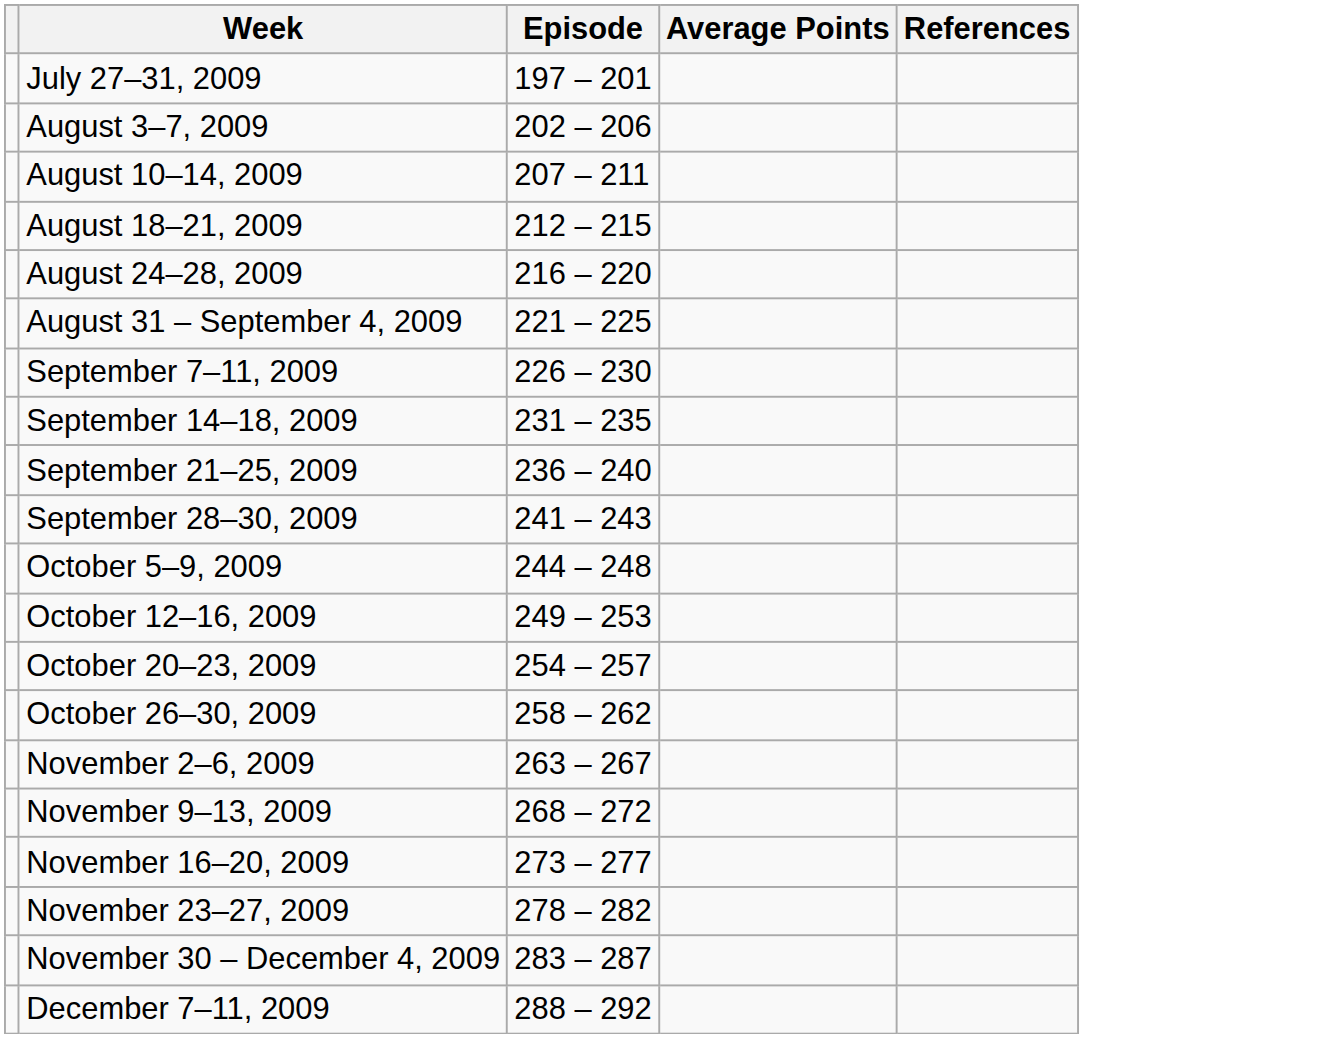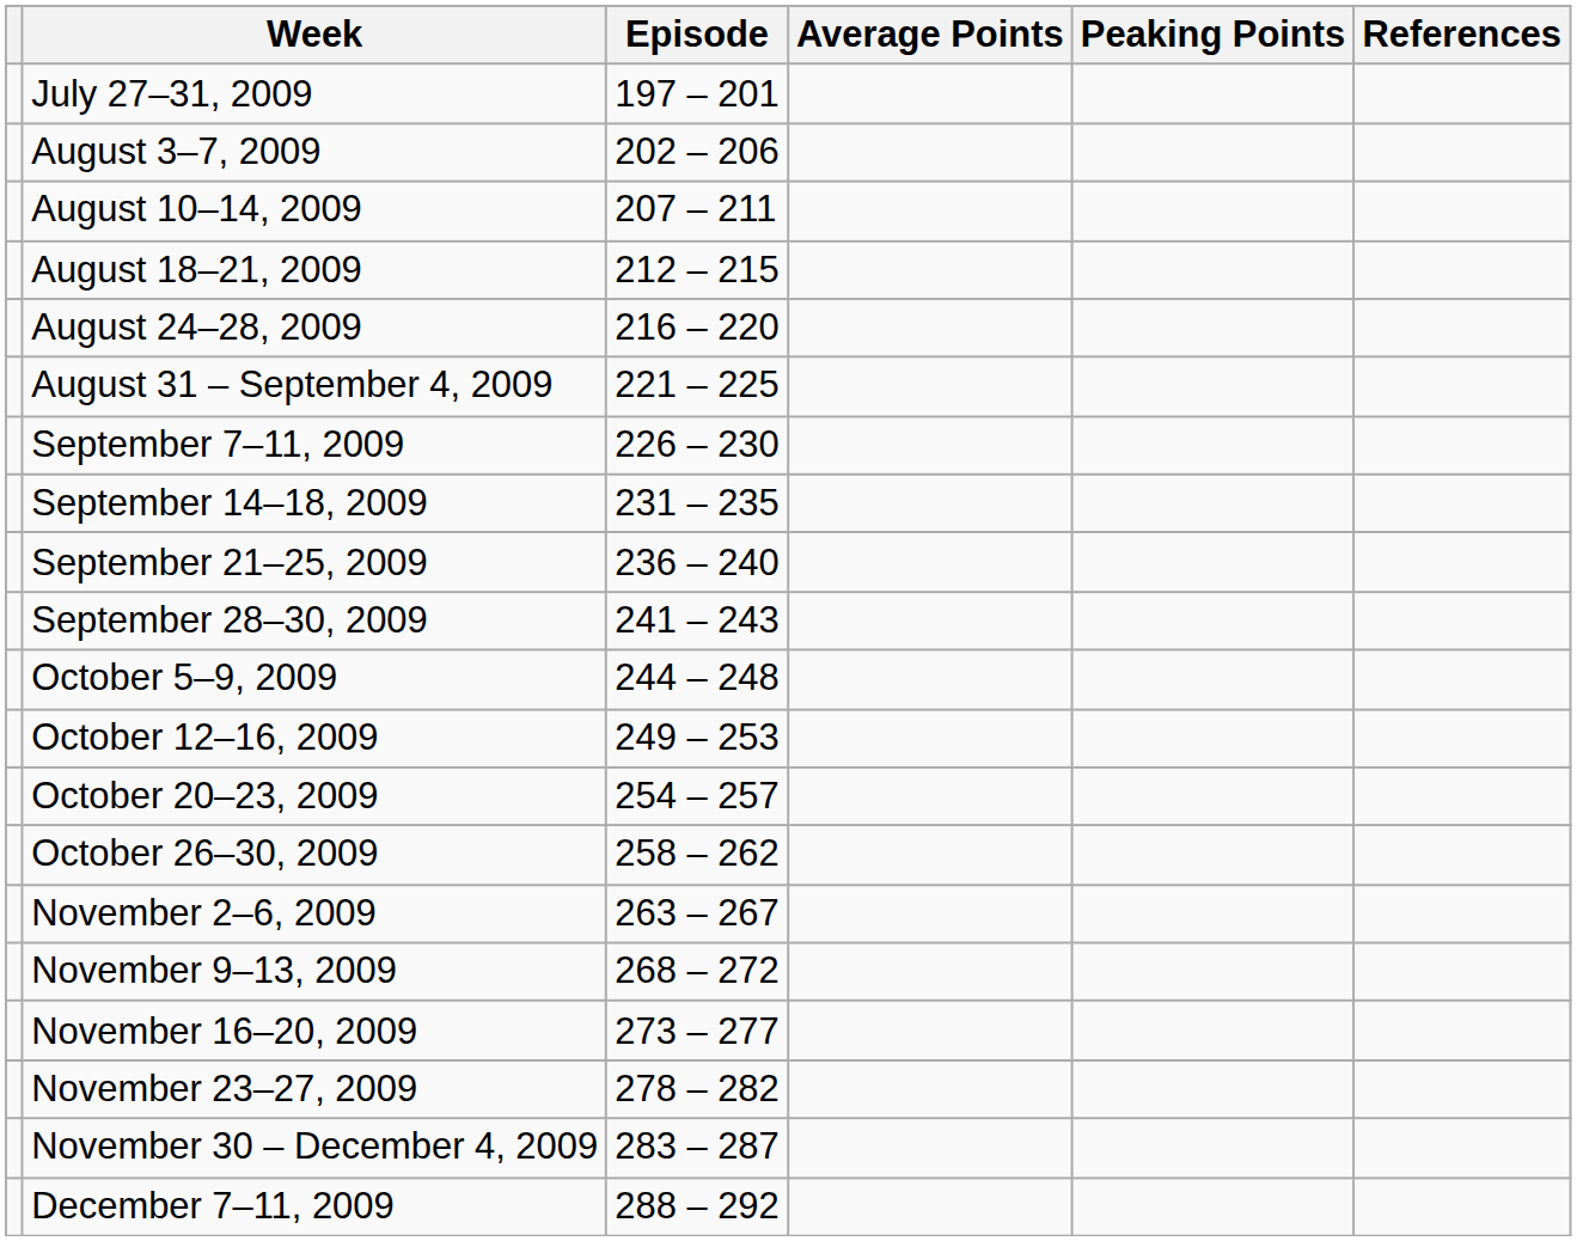 <table class="wikitable">
 <tr>
 <th></th>
 <th>Week</th>
 <th>Episode</th>
 <th>Average Points</th>
+<th>Peaking Points</th>
 <th>References</th>
 </tr>
 <tr>
 <td></td>
 <td>July 27–31, 2009</td>
 <td>197 – 201</td>
+<td></td>
 <td></td>
 <td></td>
 </tr>
 <tr>
 <td></td>
 <td>August 3–7, 2009</td>
 <td>202 – 206</td>
 <td></td>
 <td></td>
+<td></td>
 </tr>
 <tr>
 <td></td>
 <td>August 10–14, 2009</td>
 <td>207 – 211</td>
+<td></td>
 <td></td>
 <td></td>
 </tr>
 <tr>
 <td></td>
 <td>August 18–21, 2009</td>
 <td>212 – 215</td>
 <td></td>
 <td></td>
+<td></td>
 </tr>
 <tr>
 <td></td>
 <td>August 24–28, 2009</td>
 <td>216 – 220</td>
+<td></td>
 <td></td>
 <td></td>
 </tr>
 <tr>
 <td></td>
 <td>August 31 – September 4, 2009</td>
 <td>221 – 225</td>
 <td></td>
 <td></td>
+<td></td>
 </tr>
 <tr>
 <td></td>
 <td>September 7–11, 2009</td>
 <td>226 – 230</td>
+<td></td>
 <td></td>
 <td></td>
 </tr>
 <tr>
 <td></td>
 <td>September 14–18, 2009</td>
 <td>231 – 235</td>
 <td></td>
 <td></td>
+<td></td>
 </tr>
 <tr>
 <td></td>
 <td>September 21–25, 2009</td>
 <td>236 – 240</td>
+<td></td>
 <td></td>
 <td></td>
 </tr>
 <tr>
 <td></td>
 <td>September 28–30, 2009</td>
 <td>241 – 243</td>
 <td></td>
 <td></td>
+<td></td>
 </tr>
 <tr>
 <td></td>
 <td>October 5–9, 2009</td>
 <td>244 – 248</td>
+<td></td>
 <td></td>
 <td></td>
 </tr>
 <tr>
 <td></td>
 <td>October 12–16, 2009</td>
 <td>249 – 253</td>
 <td></td>
 <td></td>
+<td></td>
 </tr>
 <tr>
 <td></td>
 <td>October 20–23, 2009</td>
 <td>254 – 257</td>
+<td></td>
 <td></td>
 <td></td>
 </tr>
 <tr>
 <td></td>
 <td>October 26–30, 2009</td>
 <td>258 – 262</td>
 <td></td>
 <td></td>
+<td></td>
 </tr>
 <tr>
 <td></td>
 <td>November 2–6, 2009</td>
 <td>263 – 267</td>
+<td></td>
 <td></td>
 <td></td>
 </tr>
 <tr>
 <td></td>
 <td>November 9–13, 2009</td>
 <td>268 – 272</td>
 <td></td>
 <td></td>
+<td></td>
 </tr>
 <tr>
 <td></td>
 <td>November 16–20, 2009</td>
 <td>273 – 277</td>
+<td></td>
 <td></td>
 <td></td>
 </tr>
 <tr>
 <td></td>
 <td>November 23–27, 2009</td>
 <td>278 – 282</td>
 <td></td>
 <td></td>
+<td></td>
 </tr>
 <tr>
 <td></td>
 <td>November 30 – December 4, 2009</td>
 <td>283 – 287</td>
+<td></td>
 <td></td>
 <td></td>
 </tr>
 <tr>
 <td></td>
 <td>December 7–11, 2009</td>
 <td>288 – 292</td>
 <td></td>
 <td></td>
+<td></td>
 </tr>
 </table>
